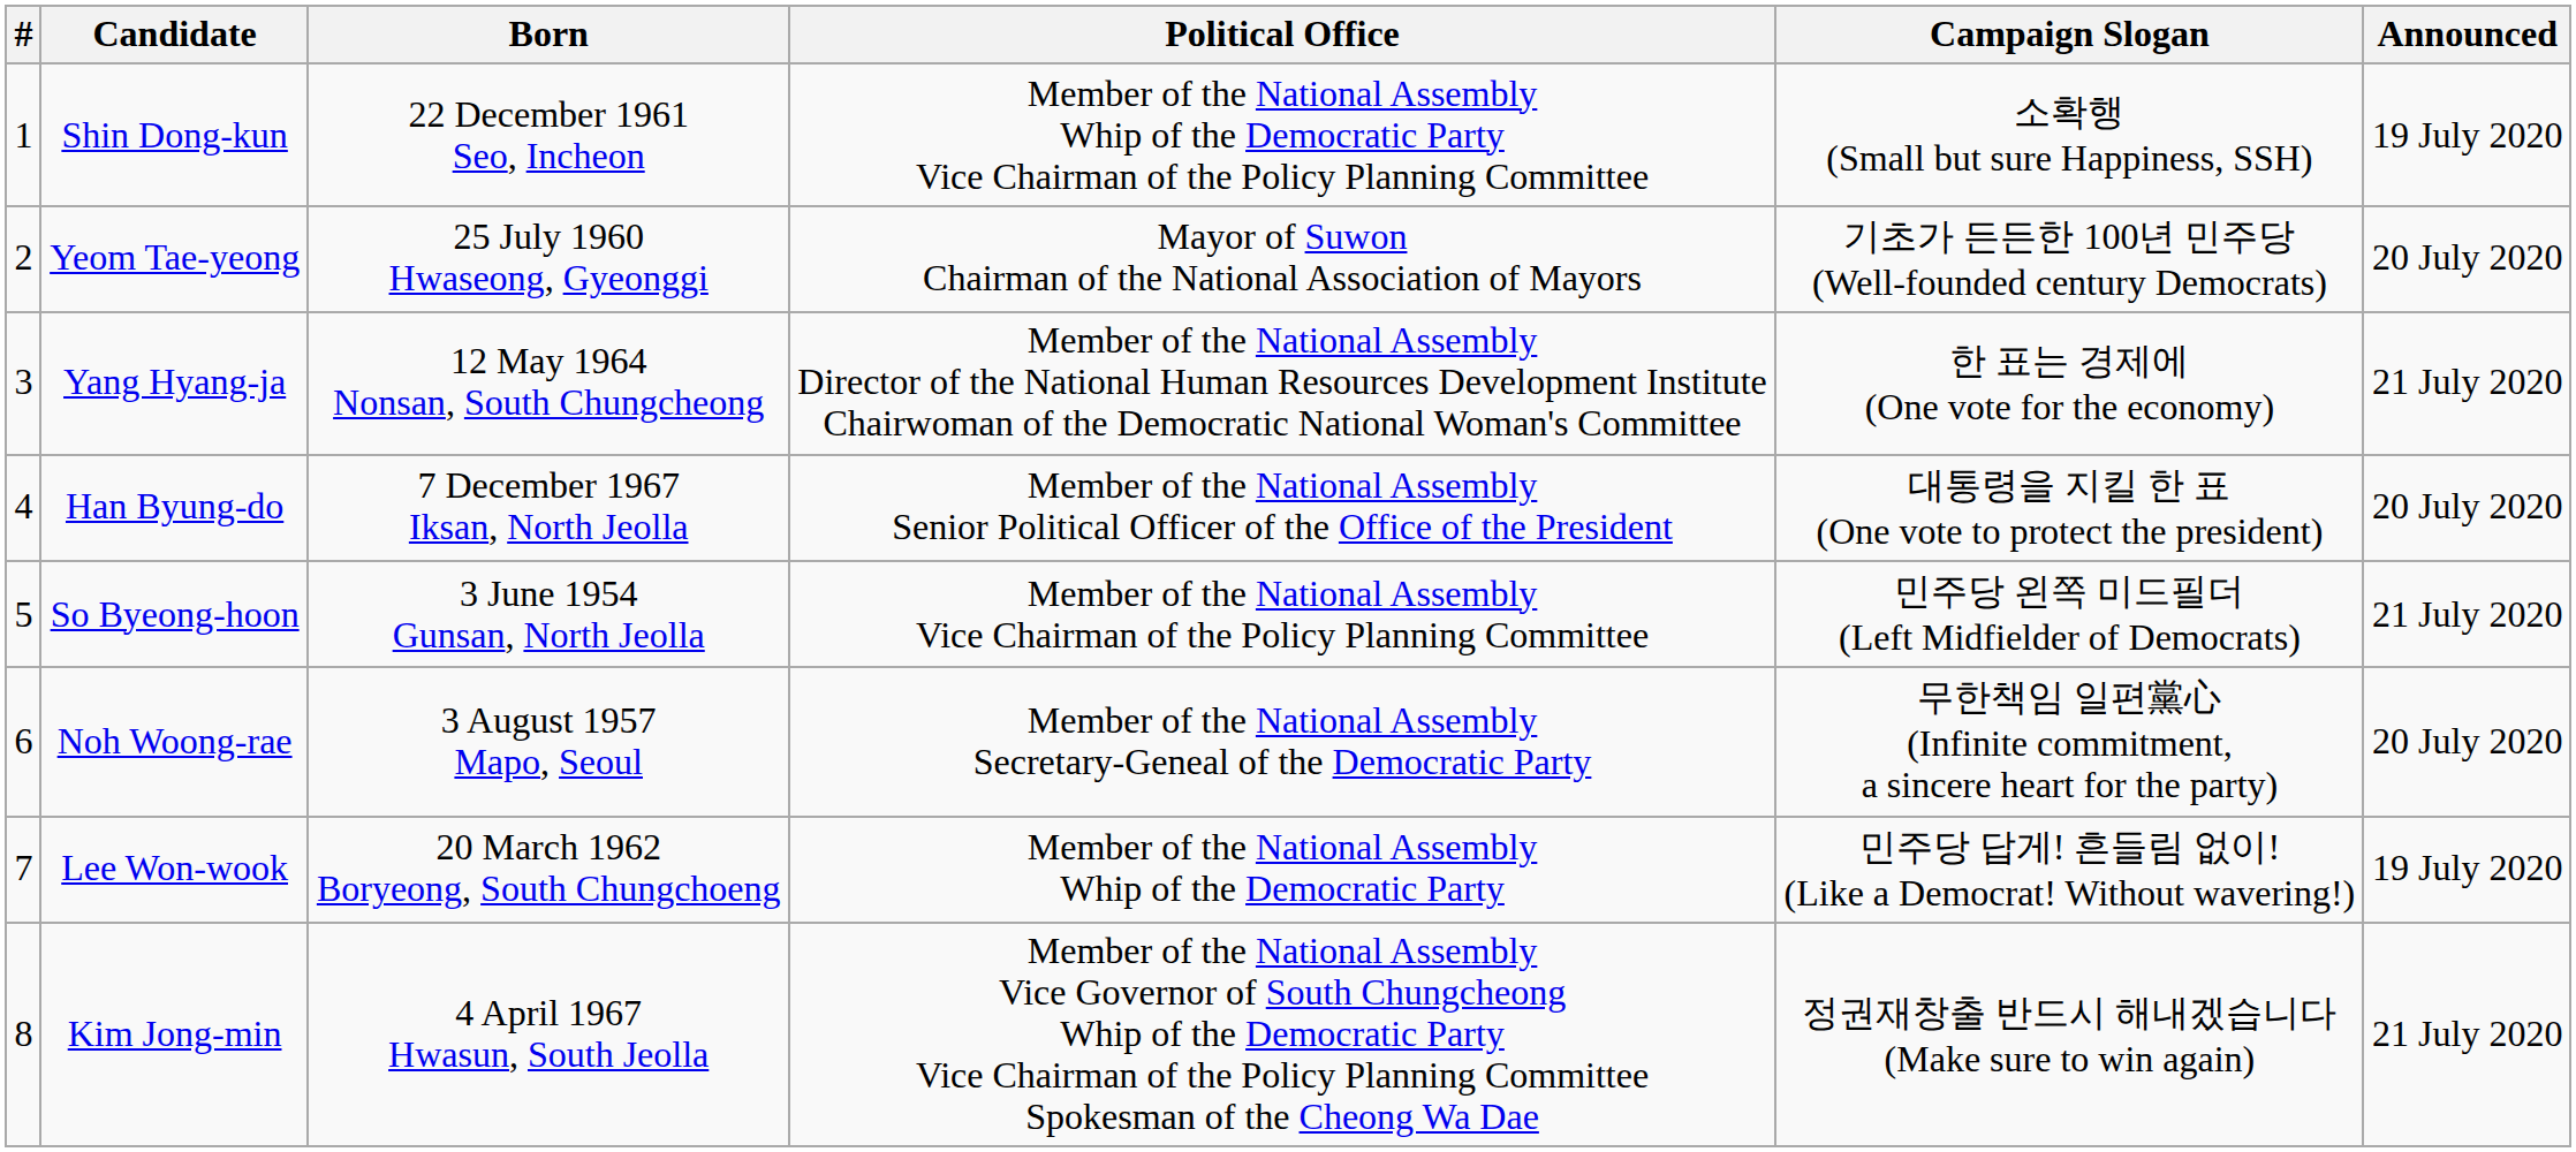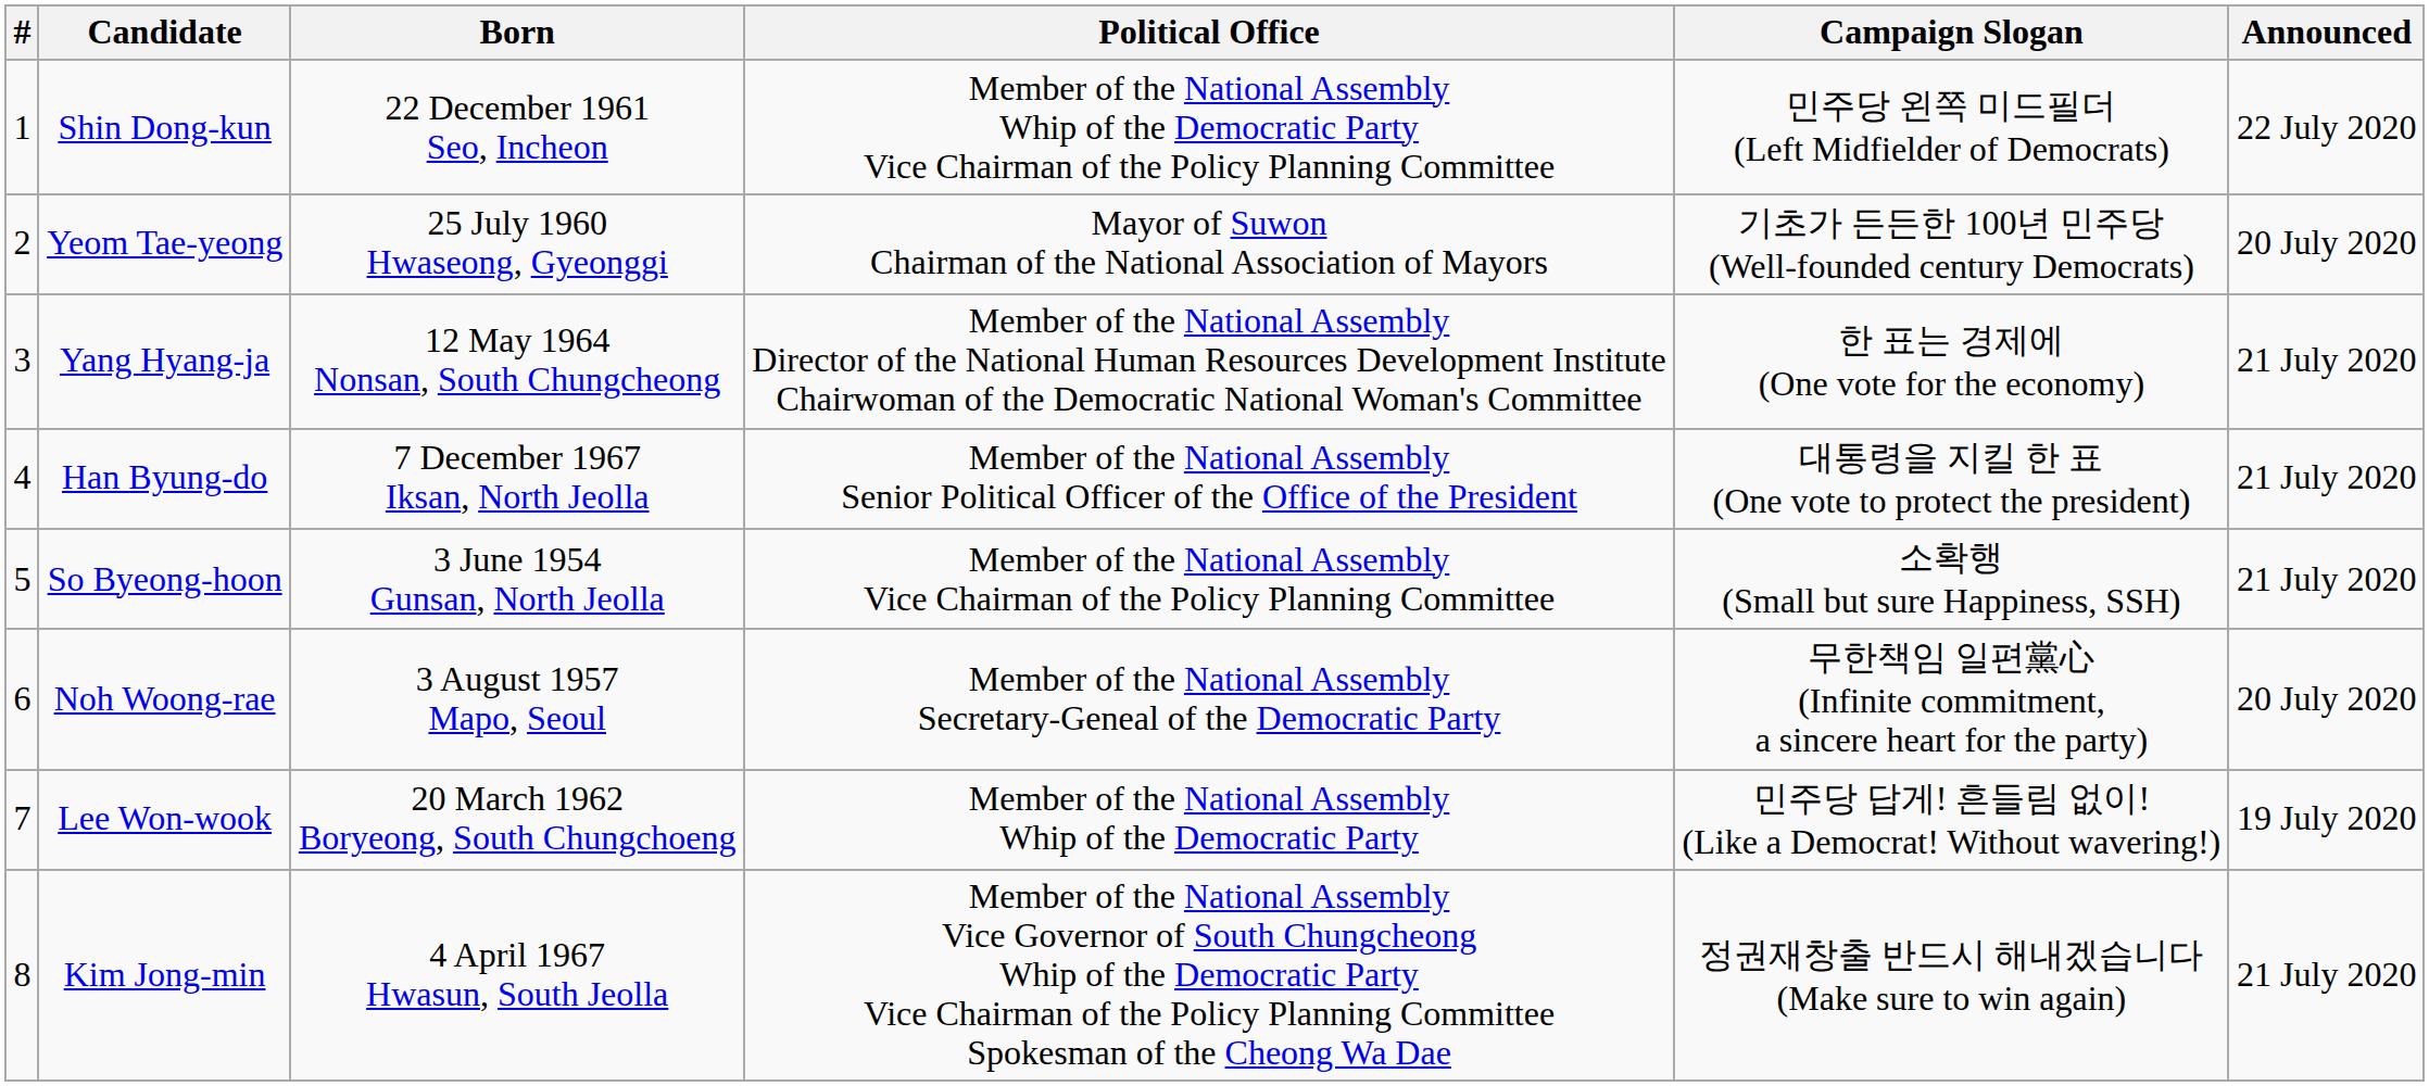 <table class="wikitable" style="text-align:center;">
 <tr>
 <th>#</th>
 <th>Candidate</th>
 <th>Born</th>
 <th>Political Office</th>
 <th>Campaign Slogan</th>
 <th>Announced</th>
 </tr>
 <tr>
 <td>1</td>
 <td><a href='#'>Shin Dong-kun</a></td>
 <td>22 December 1961<br><a href='#'>Seo</a>, <a href='#'>Incheon</a></td>
 <td>Member of the <a href='#'>National Assembly</a> <br>Whip of the <a href='#'>Democratic Party</a> <br>Vice Chairman of the Policy Planning Committee </td>
-<td>소확행<br>(Small but sure Happiness, SSH)</td>
-<td>19 July 2020</td>
+<td>민주당 왼쪽 미드필더<br>(Left Midfielder of Democrats)</td>
+<td>22 July 2020</td>
 </tr>
 <tr>
 <td>2</td>
 <td><a href='#'>Yeom Tae-yeong</a></td>
 <td>25 July 1960<br><a href='#'>Hwaseong</a>, <a href='#'>Gyeonggi</a></td>
 <td>Mayor of <a href='#'>Suwon</a> <br>Chairman of the National Association of Mayors </td>
 <td>기초가 든든한 100년 민주당<br>(Well-founded century Democrats)</td>
 <td>20 July 2020</td>
 </tr>
 <tr>
 <td>3</td>
 <td><a href='#'>Yang Hyang-ja</a></td>
 <td>12 May 1964<br><a href='#'>Nonsan</a>, <a href='#'>South Chungcheong</a></td>
 <td>Member of the <a href='#'>National Assembly</a> <br>Director of the National Human Resources Development Institute <br>Chairwoman of the Democratic National Woman's Committee </td>
 <td>한 표는 경제에<br>(One vote for the economy)</td>
 <td>21 July 2020</td>
 </tr>
 <tr>
 <td>4</td>
 <td><a href='#'>Han Byung-do</a></td>
 <td>7 December 1967<br><a href='#'>Iksan</a>, <a href='#'>North Jeolla</a></td>
 <td>Member of the <a href='#'>National Assembly</a> <br>Senior Political Officer of the <a href='#'>Office of the President</a> </td>
 <td>대통령을 지킬 한 표<br>(One vote to protect the president)</td>
-<td>20 July 2020</td>
+<td>21 July 2020</td>
 </tr>
 <tr>
 <td>5</td>
 <td><a href='#'>So Byeong-hoon</a></td>
 <td>3 June 1954<br><a href='#'>Gunsan</a>, <a href='#'>North Jeolla</a></td>
 <td>Member of the <a href='#'>National Assembly</a> <br>Vice Chairman of the Policy Planning Committee </td>
-<td>민주당 왼쪽 미드필더<br>(Left Midfielder of Democrats)</td>
+<td>소확행<br>(Small but sure Happiness, SSH)</td>
 <td>21 July 2020</td>
 </tr>
 <tr>
 <td>6</td>
 <td><a href='#'>Noh Woong-rae</a></td>
 <td>3 August 1957<br><a href='#'>Mapo</a>, <a href='#'>Seoul</a></td>
 <td>Member of the <a href='#'>National Assembly</a> <br>Secretary-Geneal of the <a href='#'>Democratic Party</a> </td>
 <td>무한책임 일편黨心<br>(Infinite commitment, <br>a sincere heart for the party)</td>
 <td>20 July 2020</td>
 </tr>
 <tr>
 <td>7</td>
 <td><a href='#'>Lee Won-wook</a></td>
 <td>20 March 1962<br><a href='#'>Boryeong</a>, <a href='#'>South Chungchoeng</a></td>
 <td>Member of the <a href='#'>National Assembly</a> <br>Whip of the <a href='#'>Democratic Party</a> </td>
 <td>민주당 답게! 흔들림 없이!<br>(Like a Democrat! Without wavering!)</td>
 <td>19 July 2020</td>
 </tr>
 <tr>
 <td>8</td>
 <td><a href='#'>Kim Jong-min</a></td>
 <td>4 April 1967<br><a href='#'>Hwasun</a>, <a href='#'>South Jeolla</a></td>
 <td>Member of the <a href='#'>National Assembly</a> <br>Vice Governor of <a href='#'>South Chungcheong</a> <br>Whip of the <a href='#'>Democratic Party</a> <br>Vice Chairman of the Policy Planning Committee <br>Spokesman of the <a href='#'>Cheong Wa Dae</a> </td>
 <td>정권재창출 반드시 해내겠습니다<br>(Make sure to win again)</td>
 <td>21 July 2020</td>
 </tr>
 </table>
